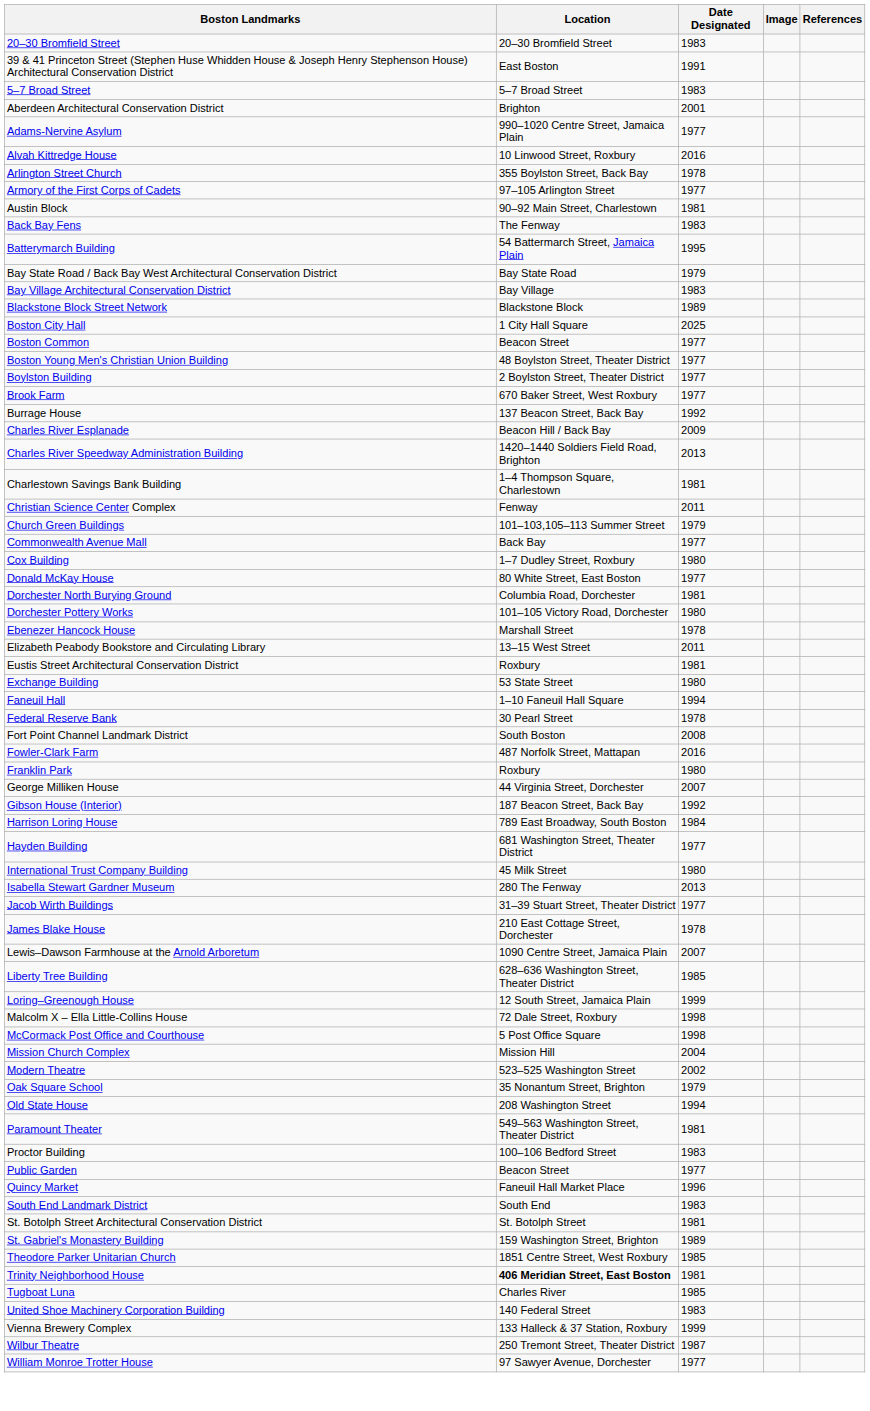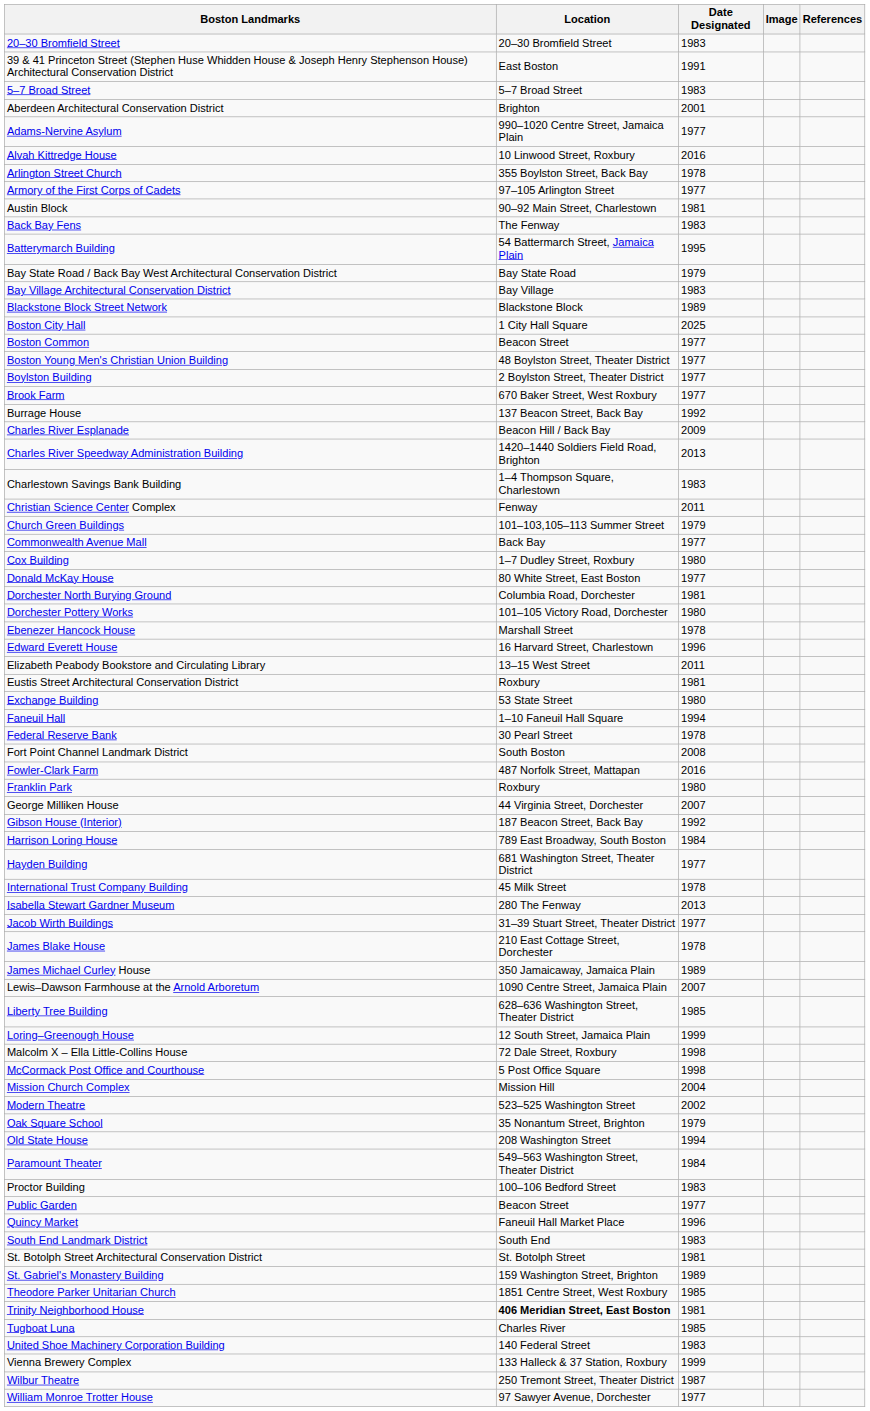 <table class="wikitable sortable" border="1">
 <tr>
 <th>Boston Landmarks</th>
 <th class="unsortable">Location</th>
 <th>Date Designated</th>
 <th class="unsortable">Image</th>
 <th class="unsortable">References</th>
 </tr>
 <tr>
 <td><a href='#'>20–30 Bromfield Street</a></td>
 <td>20–30 Bromfield Street</td>
 <td>1983</td>
 <td></td>
 <td></td>
 </tr>
 <tr>
 <td>39 & 41 Princeton Street (Stephen Huse Whidden House & Joseph Henry Stephenson House) Architectural Conservation District</td>
 <td>East Boston</td>
 <td>1991</td>
 <td></td>
 <td></td>
 </tr>
 <tr>
 <td><a href='#'>5–7 Broad Street</a></td>
 <td>5–7 Broad Street</td>
 <td>1983</td>
 <td></td>
 <td></td>
 </tr>
 <tr>
 <td>Aberdeen Architectural Conservation District</td>
 <td>Brighton</td>
 <td>2001</td>
 <td></td>
 <td></td>
 </tr>
 <tr>
 <td><a href='#'>Adams-Nervine Asylum</a></td>
 <td>990–1020 Centre Street, Jamaica Plain</td>
 <td>1977</td>
 <td></td>
 <td></td>
 </tr>
 <tr>
 <td><a href='#'>Alvah Kittredge House</a></td>
 <td>10 Linwood Street, Roxbury</td>
 <td>2016</td>
 <td></td>
 <td></td>
 </tr>
 <tr>
 <td><a href='#'>Arlington Street Church</a></td>
 <td>355 Boylston Street, Back Bay</td>
 <td>1978</td>
 <td></td>
 <td></td>
 </tr>
 <tr>
 <td><a href='#'>Armory of the First Corps of Cadets</a></td>
 <td>97–105 Arlington Street</td>
 <td>1977</td>
 <td></td>
 <td></td>
 </tr>
 <tr>
 <td>Austin Block</td>
 <td>90–92 Main Street, Charlestown</td>
 <td>1981</td>
 <td></td>
 <td></td>
 </tr>
 <tr>
 <td><a href='#'>Back Bay Fens</a></td>
 <td>The Fenway</td>
 <td>1983</td>
 <td></td>
 <td></td>
 </tr>
 <tr>
 <td><a href='#'>Batterymarch Building</a></td>
 <td>54 Battermarch Street, <a href='#'>Jamaica Plain</a></td>
 <td>1995</td>
 <td></td>
 <td></td>
 </tr>
 <tr>
 <td>Bay State Road / Back Bay West Architectural Conservation District</td>
 <td>Bay State Road</td>
 <td>1979</td>
 <td></td>
 <td></td>
 </tr>
 <tr>
 <td><a href='#'>Bay Village Architectural Conservation District</a></td>
 <td>Bay Village</td>
 <td>1983</td>
 <td></td>
 <td></td>
 </tr>
 <tr>
 <td><a href='#'>Blackstone Block Street Network</a></td>
 <td>Blackstone Block</td>
 <td>1989</td>
 <td></td>
 <td></td>
 </tr>
 <tr>
 <td><a href='#'>Boston City Hall</a></td>
 <td>1 City Hall Square</td>
 <td>2025</td>
 <td></td>
 <td></td>
 </tr>
 <tr>
 <td><a href='#'>Boston Common</a></td>
 <td>Beacon Street</td>
 <td>1977</td>
 <td></td>
 <td></td>
 </tr>
 <tr>
 <td><a href='#'>Boston Young Men's Christian Union Building</a></td>
 <td>48 Boylston Street, Theater District</td>
 <td>1977</td>
 <td></td>
 <td></td>
 </tr>
 <tr>
 <td><a href='#'>Boylston Building</a></td>
 <td>2 Boylston Street, Theater District</td>
 <td>1977</td>
 <td></td>
 <td></td>
 </tr>
 <tr>
 <td><a href='#'>Brook Farm</a></td>
 <td>670 Baker Street, West Roxbury</td>
 <td>1977</td>
 <td></td>
 <td></td>
 </tr>
 <tr>
 <td>Burrage House</td>
 <td>137 Beacon Street, Back Bay</td>
 <td>1992</td>
 <td></td>
 <td></td>
 </tr>
 <tr>
 <td><a href='#'>Charles River Esplanade</a></td>
 <td>Beacon Hill / Back Bay</td>
 <td>2009</td>
 <td></td>
 <td></td>
 </tr>
 <tr>
 <td><a href='#'>Charles River Speedway Administration Building</a></td>
 <td>1420–1440 Soldiers Field Road, Brighton</td>
 <td>2013</td>
 <td></td>
 <td></td>
 </tr>
 <tr>
 <td>Charlestown Savings Bank Building</td>
 <td>1–4 Thompson Square, Charlestown</td>
-<td>1981</td>
+<td>1983</td>
 <td></td>
 <td></td>
 </tr>
 <tr>
 <td><a href='#'>Christian Science Center</a> Complex</td>
 <td>Fenway</td>
 <td>2011</td>
 <td></td>
 <td></td>
 </tr>
 <tr>
 <td><a href='#'>Church Green Buildings</a></td>
 <td>101–103,105–113 Summer Street</td>
 <td>1979</td>
 <td></td>
 <td></td>
 </tr>
 <tr>
 <td><a href='#'>Commonwealth Avenue Mall</a></td>
 <td>Back Bay</td>
 <td>1977</td>
 <td></td>
 <td></td>
 </tr>
 <tr>
 <td><a href='#'>Cox Building</a></td>
 <td>1–7 Dudley Street, Roxbury</td>
 <td>1980</td>
 <td></td>
 <td></td>
 </tr>
 <tr>
 <td><a href='#'>Donald McKay House</a></td>
 <td>80 White Street, East Boston</td>
 <td>1977</td>
 <td></td>
 <td></td>
 </tr>
 <tr>
 <td><a href='#'>Dorchester North Burying Ground</a></td>
 <td>Columbia Road, Dorchester</td>
 <td>1981</td>
 <td></td>
 <td></td>
 </tr>
 <tr>
 <td><a href='#'>Dorchester Pottery Works</a></td>
 <td>101–105 Victory Road, Dorchester</td>
 <td>1980</td>
 <td></td>
 <td></td>
 </tr>
 <tr>
 <td><a href='#'>Ebenezer Hancock House</a></td>
 <td>Marshall Street</td>
 <td>1978</td>
+<td></td>
+<td></td>
+</tr>
+<tr>
+<td><a href='#'>Edward Everett House</a></td>
+<td>16 Harvard Street, Charlestown</td>
+<td>1996</td>
 <td></td>
 <td></td>
 </tr>
 <tr>
 <td>Elizabeth Peabody Bookstore and Circulating Library</td>
 <td>13–15 West Street</td>
 <td>2011</td>
 <td></td>
 <td></td>
 </tr>
 <tr>
 <td>Eustis Street Architectural Conservation District</td>
 <td>Roxbury</td>
 <td>1981</td>
 <td></td>
 <td></td>
 </tr>
 <tr>
 <td><a href='#'>Exchange Building</a></td>
 <td>53 State Street</td>
 <td>1980</td>
 <td></td>
 <td></td>
 </tr>
 <tr>
 <td><a href='#'>Faneuil Hall</a></td>
 <td>1–10 Faneuil Hall Square</td>
 <td>1994</td>
 <td></td>
 <td></td>
 </tr>
 <tr>
 <td><a href='#'>Federal Reserve Bank</a></td>
 <td>30 Pearl Street</td>
 <td>1978</td>
 <td></td>
 <td></td>
 </tr>
 <tr>
 <td>Fort Point Channel Landmark District</td>
 <td>South Boston</td>
 <td>2008</td>
 <td></td>
 <td></td>
 </tr>
 <tr>
 <td><a href='#'>Fowler-Clark Farm</a></td>
 <td>487 Norfolk Street, Mattapan</td>
 <td>2016</td>
 <td></td>
 <td></td>
 </tr>
 <tr>
 <td><a href='#'>Franklin Park</a></td>
 <td>Roxbury</td>
 <td>1980</td>
 <td></td>
 <td></td>
 </tr>
 <tr>
 <td>George Milliken House</td>
 <td>44 Virginia Street, Dorchester</td>
 <td>2007</td>
 <td></td>
 <td></td>
 </tr>
 <tr>
 <td><a href='#'>Gibson House (Interior)</a></td>
 <td>187 Beacon Street, Back Bay</td>
 <td>1992</td>
 <td></td>
 <td></td>
 </tr>
 <tr>
 <td><a href='#'>Harrison Loring House</a></td>
 <td>789 East Broadway, South Boston</td>
 <td>1984</td>
 <td></td>
 <td></td>
 </tr>
 <tr>
 <td><a href='#'>Hayden Building</a></td>
 <td>681 Washington Street, Theater District</td>
 <td>1977</td>
 <td></td>
 <td></td>
 </tr>
 <tr>
 <td><a href='#'>International Trust Company Building</a></td>
 <td>45 Milk Street</td>
-<td>1980</td>
+<td>1978</td>
 <td></td>
 <td></td>
 </tr>
 <tr>
 <td><a href='#'>Isabella Stewart Gardner Museum</a></td>
 <td>280 The Fenway</td>
 <td>2013</td>
 <td></td>
 <td></td>
 </tr>
 <tr>
 <td><a href='#'>Jacob Wirth Buildings</a></td>
 <td>31–39 Stuart Street, Theater District</td>
 <td>1977</td>
 <td></td>
 <td></td>
 </tr>
 <tr>
 <td><a href='#'>James Blake House</a></td>
 <td>210 East Cottage Street, Dorchester</td>
 <td>1978</td>
+<td></td>
+<td></td>
+</tr>
+<tr>
+<td><a href='#'>James Michael Curley</a> House</td>
+<td>350 Jamaicaway, Jamaica Plain</td>
+<td>1989</td>
 <td></td>
 <td></td>
 </tr>
 <tr>
 <td>Lewis–Dawson Farmhouse at the <a href='#'>Arnold Arboretum</a></td>
 <td>1090 Centre Street, Jamaica Plain</td>
 <td>2007</td>
 <td></td>
 <td></td>
 </tr>
 <tr>
 <td><a href='#'>Liberty Tree Building</a></td>
 <td>628–636 Washington Street, Theater District</td>
 <td>1985</td>
 <td></td>
 <td></td>
 </tr>
 <tr>
 <td><a href='#'>Loring–Greenough House</a></td>
 <td>12 South Street, Jamaica Plain</td>
 <td>1999</td>
 <td></td>
 <td></td>
 </tr>
 <tr>
 <td>Malcolm X – Ella Little-Collins House</td>
 <td>72 Dale Street, Roxbury</td>
 <td>1998</td>
 <td></td>
 <td></td>
 </tr>
 <tr>
 <td><a href='#'>McCormack Post Office and Courthouse</a></td>
 <td>5 Post Office Square</td>
 <td>1998</td>
 <td></td>
 <td></td>
 </tr>
 <tr>
 <td><a href='#'>Mission Church Complex</a></td>
 <td>Mission Hill</td>
 <td>2004</td>
 <td></td>
 <td></td>
 </tr>
 <tr>
 <td><a href='#'>Modern Theatre</a></td>
 <td>523–525 Washington Street</td>
 <td>2002</td>
 <td></td>
 <td></td>
 </tr>
 <tr>
 <td><a href='#'>Oak Square School</a></td>
 <td>35 Nonantum Street, Brighton</td>
 <td>1979</td>
 <td></td>
 <td></td>
 </tr>
 <tr>
 <td><a href='#'>Old State House</a></td>
 <td>208 Washington Street</td>
 <td>1994</td>
 <td></td>
 <td></td>
 </tr>
 <tr>
 <td><a href='#'>Paramount Theater</a></td>
 <td>549–563 Washington Street, Theater District</td>
-<td>1981</td>
+<td>1984</td>
 <td></td>
 <td></td>
 </tr>
 <tr>
 <td>Proctor Building</td>
 <td>100–106 Bedford Street</td>
 <td>1983</td>
 <td></td>
 <td></td>
 </tr>
 <tr>
 <td><a href='#'>Public Garden</a></td>
 <td>Beacon Street</td>
 <td>1977</td>
 <td></td>
 <td></td>
 </tr>
 <tr>
 <td><a href='#'>Quincy Market</a></td>
 <td>Faneuil Hall Market Place</td>
 <td>1996</td>
 <td></td>
 <td></td>
 </tr>
 <tr>
 <td><a href='#'>South End Landmark District</a></td>
 <td>South End</td>
 <td>1983</td>
 <td></td>
 <td></td>
 </tr>
 <tr>
 <td>St. Botolph Street Architectural Conservation District</td>
 <td>St. Botolph Street</td>
 <td>1981</td>
 <td></td>
 <td></td>
 </tr>
 <tr>
 <td><a href='#'>St. Gabriel's Monastery Building</a></td>
 <td>159 Washington Street, Brighton</td>
 <td>1989</td>
 <td></td>
 <td></td>
 </tr>
 <tr>
 <td><a href='#'>Theodore Parker Unitarian Church</a></td>
 <td>1851 Centre Street, West Roxbury</td>
 <td>1985</td>
 <td></td>
 <td></td>
 </tr>
 <tr>
 <td><a href='#'>Trinity Neighborhood House</a></td>
 <td><strong>406 Meridian Street, East Boston</strong></td>
 <td>1981</td>
 <td></td>
 <td></td>
 </tr>
 <tr>
 <td><a href='#'>Tugboat Luna</a></td>
 <td>Charles River</td>
 <td>1985</td>
 <td></td>
 <td></td>
 </tr>
 <tr>
 <td><a href='#'>United Shoe Machinery Corporation Building</a></td>
 <td>140 Federal Street</td>
 <td>1983</td>
 <td></td>
 <td></td>
 </tr>
 <tr>
 <td>Vienna Brewery Complex</td>
 <td>133 Halleck & 37 Station, Roxbury</td>
 <td>1999</td>
 <td></td>
 <td></td>
 </tr>
 <tr>
 <td><a href='#'>Wilbur Theatre</a></td>
 <td>250 Tremont Street, Theater District</td>
 <td>1987</td>
 <td></td>
 <td></td>
 </tr>
 <tr>
 <td><a href='#'>William Monroe Trotter House</a></td>
 <td>97 Sawyer Avenue, Dorchester</td>
 <td>1977</td>
 <td></td>
 <td></td>
 </tr>
 </table>
